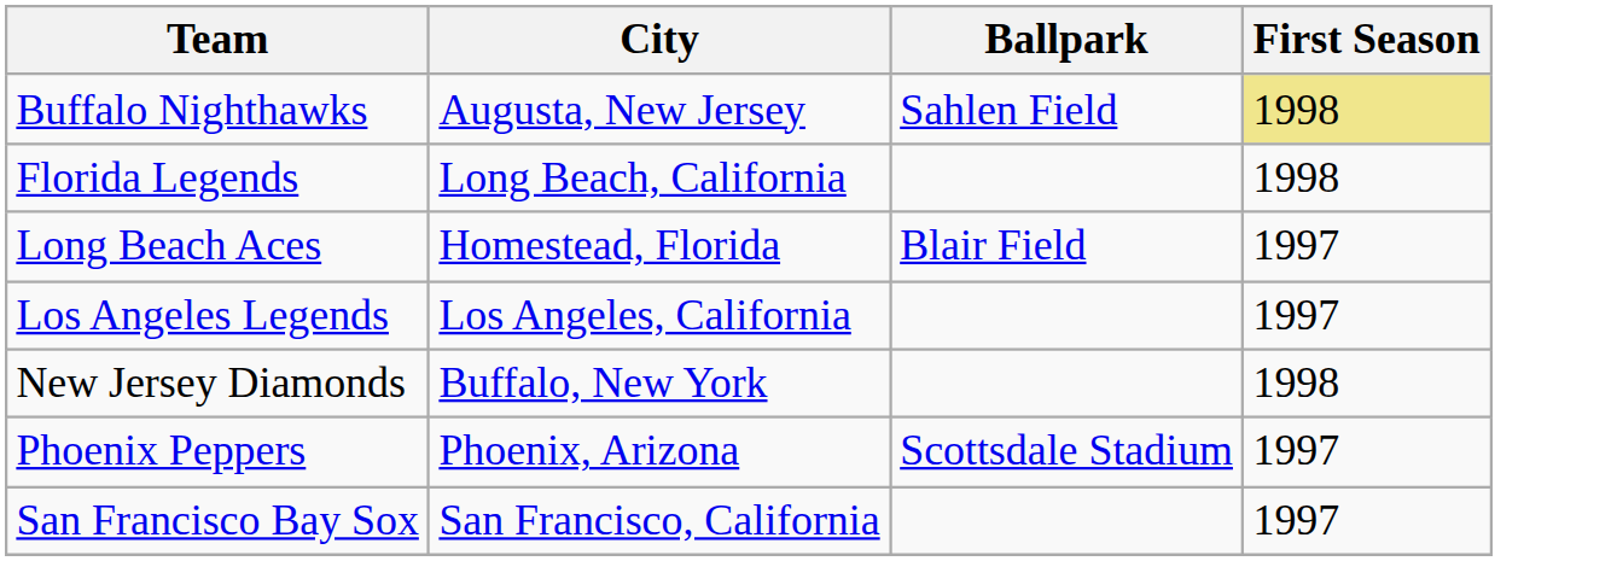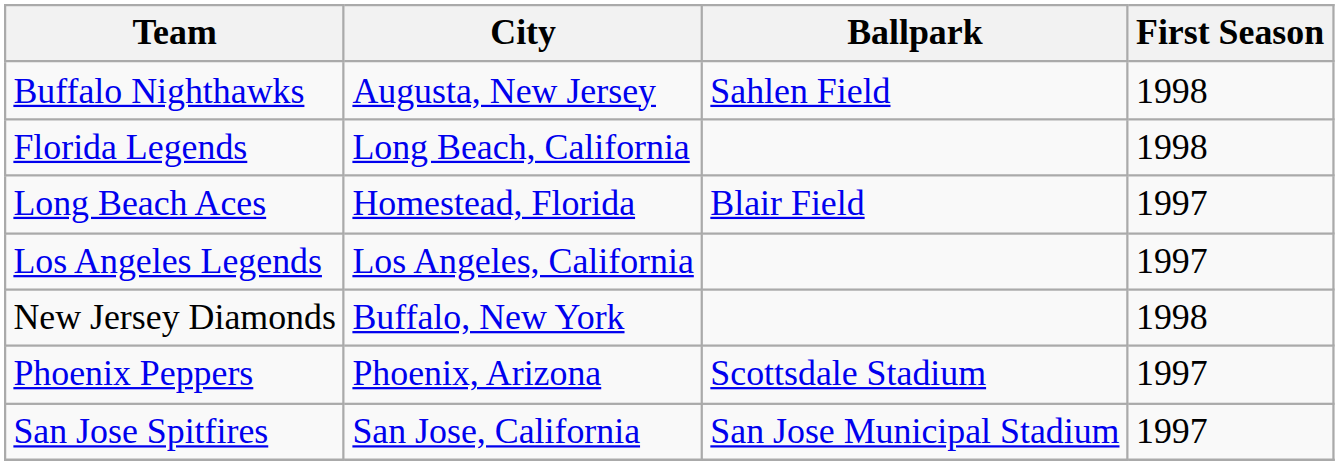 <table class="wikitable">
 <tr>
 <th>Team</th>
 <th>City</th>
 <th>Ballpark</th>
 <th>First Season</th>
 </tr>
 <tr>
 <td><a href='#'>Buffalo Nighthawks</a></td>
 <td><a href='#'>Augusta, New Jersey</a></td>
 <td><a href='#'>Sahlen Field</a></td>
-<td style="background: khaki;">1998</td>
+<td>1998</td>
 </tr>
 <tr>
 <td><a href='#'>Florida Legends</a></td>
 <td><a href='#'>Long Beach, California</a></td>
 <td></td>
 <td>1998</td>
 </tr>
 <tr>
 <td><a href='#'>Long Beach Aces</a></td>
 <td><a href='#'>Homestead, Florida</a></td>
 <td><a href='#'>Blair Field</a></td>
 <td>1997</td>
 </tr>
 <tr>
 <td><a href='#'>Los Angeles Legends</a></td>
 <td><a href='#'>Los Angeles, California</a></td>
 <td></td>
 <td>1997</td>
 </tr>
 <tr>
 <td>New Jersey Diamonds</td>
 <td><a href='#'>Buffalo, New York</a></td>
 <td></td>
 <td>1998</td>
 </tr>
 <tr>
 <td><a href='#'>Phoenix Peppers</a></td>
 <td><a href='#'>Phoenix, Arizona</a></td>
 <td><a href='#'>Scottsdale Stadium</a></td>
 <td>1997</td>
 </tr>
 <tr>
-<td><a href='#'>San Francisco Bay Sox</a></td>
-<td><a href='#'>San Francisco, California</a></td>
-<td></td>
+<td><a href='#'>San Jose Spitfires</a></td>
+<td><a href='#'>San Jose, California</a></td>
+<td><a href='#'>San Jose Municipal Stadium</a></td>
 <td>1997</td>
 </tr>
 <tr>
 </tr>
 </table>
